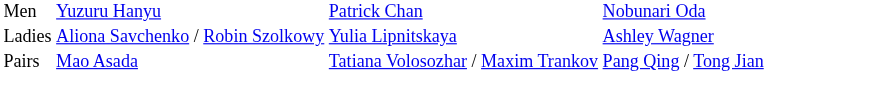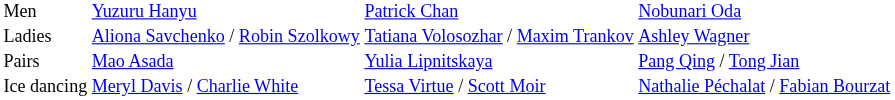 <table>
 <tr>
 <td>Men</td>
 <td> <a href='#'>Yuzuru Hanyu</a></td>
 <td> <a href='#'>Patrick Chan</a></td>
 <td> <a href='#'>Nobunari Oda</a></td>
 </tr>
 <tr>
 <td>Ladies</td>
 <td> <a href='#'>Aliona Savchenko</a> / <a href='#'>Robin Szolkowy</a></td>
-<td> <a href='#'>Yulia Lipnitskaya</a></td>
+<td> <a href='#'>Tatiana Volosozhar</a> / <a href='#'>Maxim Trankov</a></td>
 <td> <a href='#'>Ashley Wagner</a></td>
 </tr>
 <tr>
 <td>Pairs</td>
 <td> <a href='#'>Mao Asada</a></td>
-<td> <a href='#'>Tatiana Volosozhar</a> / <a href='#'>Maxim Trankov</a></td>
+<td> <a href='#'>Yulia Lipnitskaya</a></td>
 <td> <a href='#'>Pang Qing</a> / <a href='#'>Tong Jian</a></td>
 </tr>
+<tr>
+<td>Ice dancing</td>
+<td> <a href='#'>Meryl Davis</a> / <a href='#'>Charlie White</a></td>
+<td> <a href='#'>Tessa Virtue</a> / <a href='#'>Scott Moir</a></td>
+<td> <a href='#'>Nathalie Péchalat</a> / <a href='#'>Fabian Bourzat</a></td>
+</tr>
 </table>
